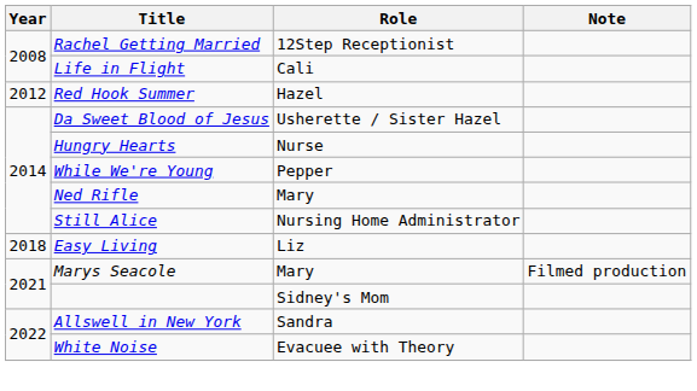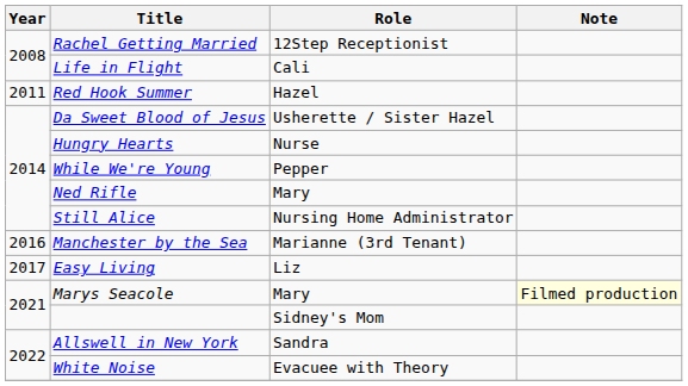 <table class="wikitable sortable mw-collapsible">
 <tr>
 <th>Year</th>
 <th>Title</th>
 <th>Role</th>
 <th>Note</th>
 </tr>
 <tr>
 <td rowspan="2">2008</td>
 <td><em><a href='#'>Rachel Getting Married</a></em></td>
 <td>12Step Receptionist</td>
 <td></td>
 </tr>
 <tr>
 <td><em><a href='#'>Life in Flight</a></em></td>
 <td>Cali</td>
 <td></td>
 </tr>
 <tr>
-<td>2012</td>
+<td>2011</td>
 <td><em><a href='#'>Red Hook Summer</a></em></td>
 <td>Hazel</td>
 <td></td>
 </tr>
 <tr>
 <td rowspan="5">2014</td>
 <td><em><a href='#'>Da Sweet Blood of Jesus</a></em></td>
 <td>Usherette / Sister Hazel</td>
 <td></td>
 </tr>
 <tr>
 <td><em><a href='#'>Hungry Hearts</a></em></td>
 <td>Nurse</td>
 <td></td>
 </tr>
 <tr>
 <td><em><a href='#'>While We're Young</a></em></td>
 <td>Pepper</td>
 <td></td>
 </tr>
 <tr>
 <td><em><a href='#'>Ned Rifle</a></em></td>
 <td>Mary</td>
 <td></td>
 </tr>
 <tr>
 <td><em><a href='#'>Still Alice</a></em></td>
 <td>Nursing Home Administrator</td>
 <td></td>
 </tr>
 <tr>
-<td>2018</td>
+<td>2016</td>
+<td><em><a href='#'>Manchester by the Sea</a></em></td>
+<td>Marianne (3rd Tenant)</td>
+<td></td>
+</tr>
+<tr>
+<td>2017</td>
 <td><em><a href='#'>Easy Living</a></em></td>
 <td>Liz</td>
 <td></td>
 </tr>
 <tr>
 <td rowspan=2>2021</td>
 <td><em>Marys Seacole</em></td>
 <td>Mary</td>
-<td>Filmed production</td>
+<td style="background: lightyellow;">Filmed production</td>
 </tr>
 <tr>
 <td><em></em></td>
 <td>Sidney's Mom</td>
 <td></td>
 </tr>
 <tr>
 <td rowspan="2">2022</td>
 <td><em><a href='#'>Allswell in New York</a></em></td>
 <td>Sandra</td>
 <td></td>
 </tr>
 <tr>
 <td><em><a href='#'>White Noise</a></em></td>
 <td>Evacuee with Theory</td>
 <td></td>
 </tr>
 <tr>
 </tr>
 </table>
